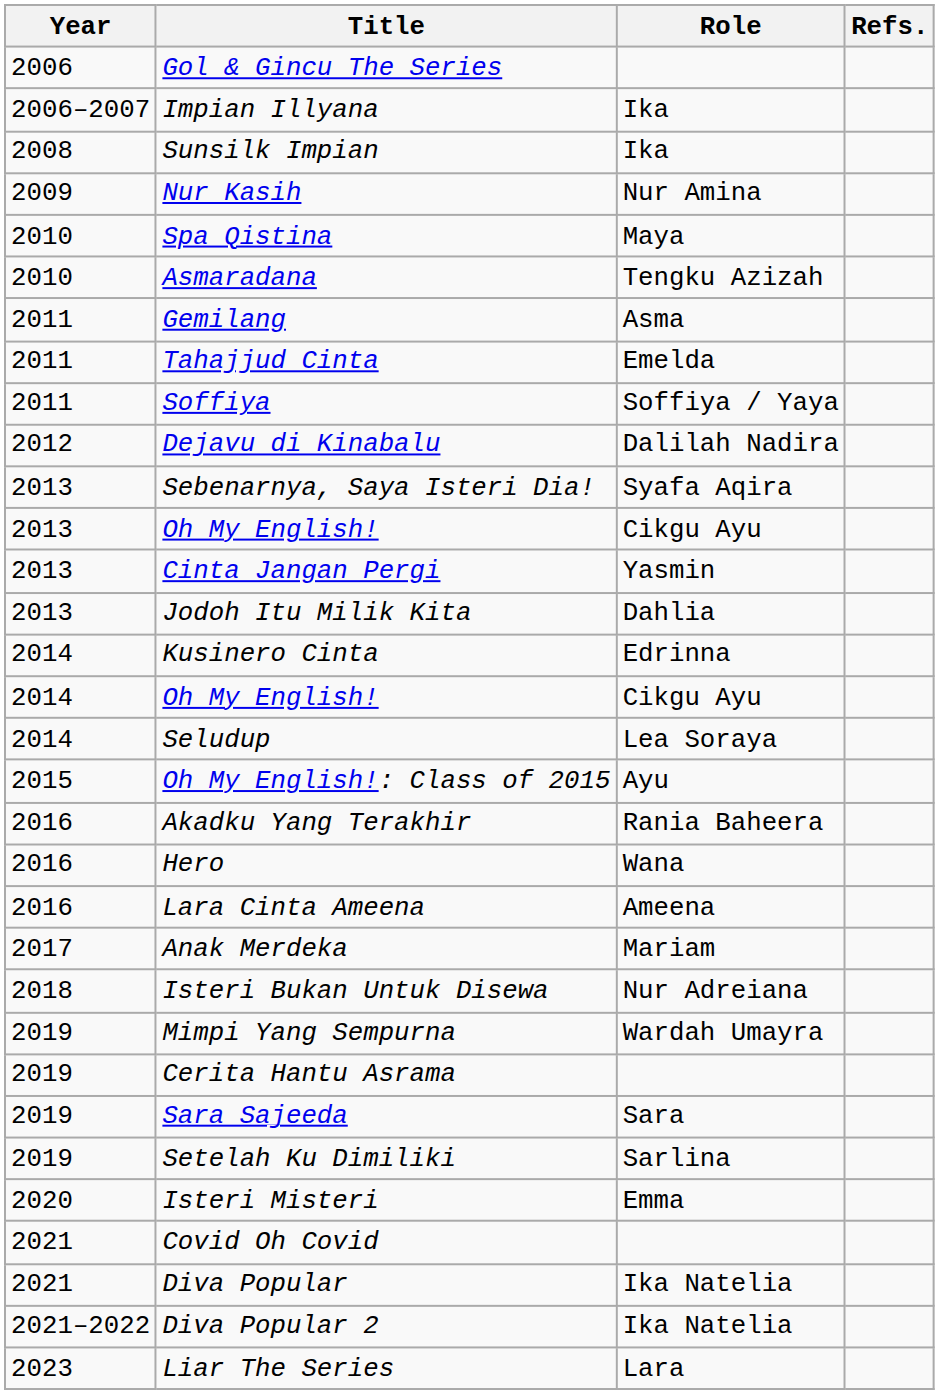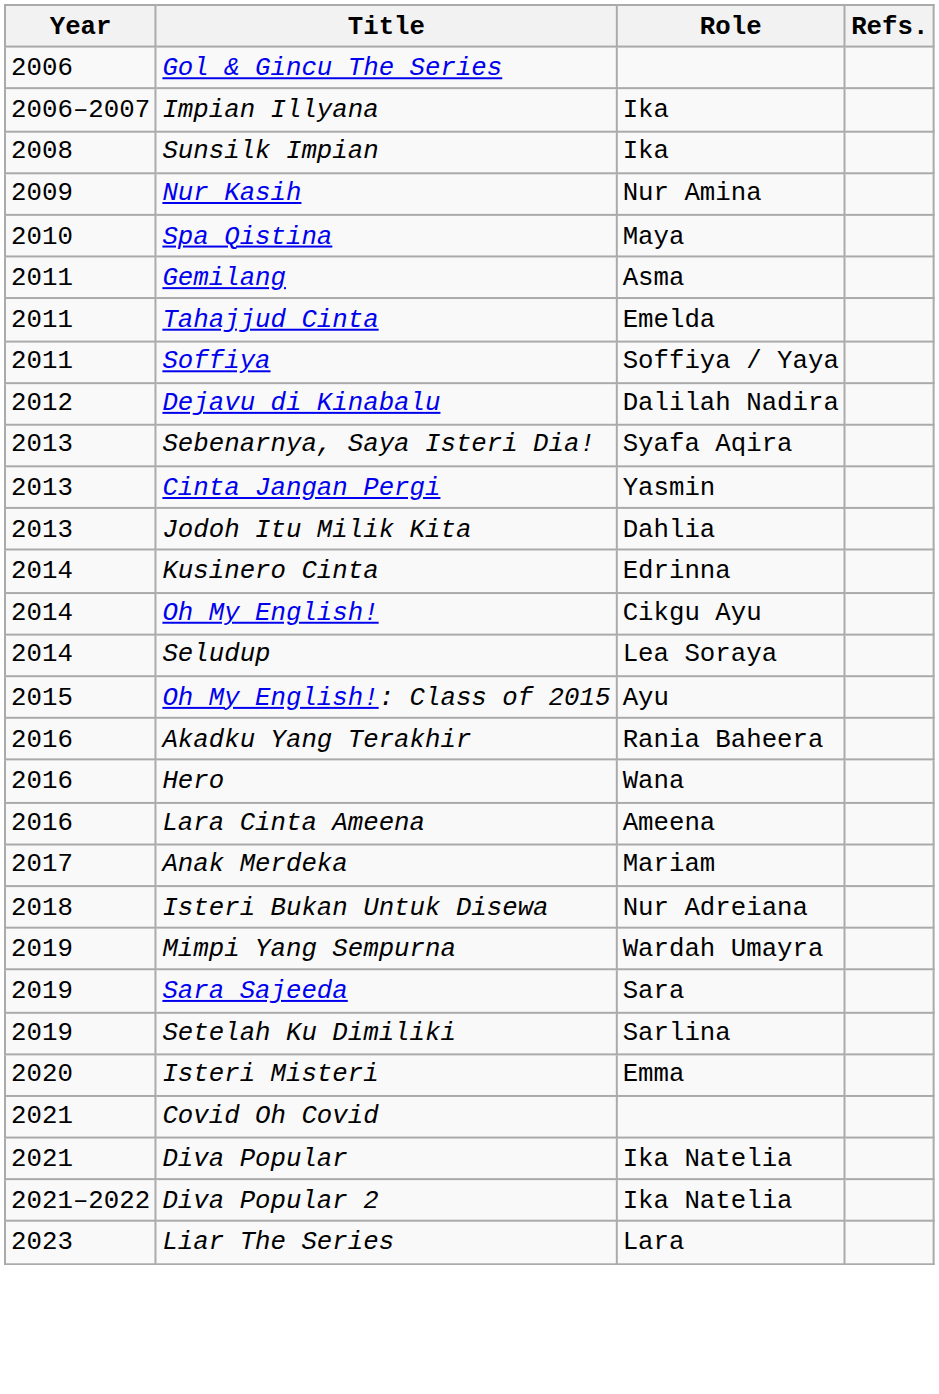 <table class="wikitable">
 <tr>
 <th>Year</th>
 <th>Title</th>
 <th>Role</th>
 <th>Refs.</th>
 </tr>
 <tr>
 <td>2006</td>
 <td><em><a href='#'>Gol & Gincu The Series</a></em></td>
 <td></td>
 <td></td>
 </tr>
 <tr>
 <td>2006–2007</td>
 <td><em>Impian Illyana</em></td>
 <td>Ika</td>
 <td></td>
 </tr>
 <tr>
 <td>2008</td>
 <td><em>Sunsilk Impian</em></td>
 <td>Ika</td>
 <td></td>
 </tr>
 <tr>
 <td>2009</td>
 <td><em><a href='#'>Nur Kasih</a></em></td>
 <td>Nur Amina</td>
 <td></td>
 </tr>
 <tr>
 <td>2010</td>
 <td><em><a href='#'>Spa Qistina</a></em></td>
 <td>Maya</td>
 <td></td>
 </tr>
 <tr>
-<td>2010</td>
-<td><em><a href='#'>Asmaradana</a></em></td>
-<td>Tengku Azizah</td>
-<td></td>
-</tr>
-<tr>
 <td>2011</td>
 <td><em><a href='#'>Gemilang</a></em></td>
 <td>Asma</td>
 <td></td>
 </tr>
 <tr>
 <td>2011</td>
 <td><em><a href='#'>Tahajjud Cinta</a></em></td>
 <td>Emelda</td>
 <td></td>
 </tr>
 <tr>
 <td>2011</td>
 <td><em><a href='#'>Soffiya</a></em></td>
 <td>Soffiya / Yaya</td>
 <td></td>
 </tr>
 <tr>
 <td>2012</td>
 <td><em><a href='#'>Dejavu di Kinabalu</a></em></td>
 <td>Dalilah Nadira</td>
 <td></td>
 </tr>
 <tr>
 <td>2013</td>
 <td><em>Sebenarnya, Saya Isteri Dia!</em></td>
 <td>Syafa Aqira</td>
-<td></td>
-</tr>
-<tr>
-<td>2013</td>
-<td><em><a href='#'>Oh My English!</a></em></td>
-<td>Cikgu Ayu</td>
 <td></td>
 </tr>
 <tr>
 <td>2013</td>
 <td><em><a href='#'>Cinta Jangan Pergi</a></em></td>
 <td>Yasmin</td>
 <td></td>
 </tr>
 <tr>
 <td>2013</td>
 <td><em>Jodoh Itu Milik Kita</em></td>
 <td>Dahlia</td>
 <td></td>
 </tr>
 <tr>
 <td>2014</td>
 <td><em>Kusinero Cinta</em></td>
 <td>Edrinna</td>
 <td></td>
 </tr>
 <tr>
 <td>2014</td>
 <td><em><a href='#'>Oh My English!</a></em></td>
 <td>Cikgu Ayu</td>
 <td></td>
 </tr>
 <tr>
 <td>2014</td>
 <td><em>Seludup</em></td>
 <td>Lea Soraya</td>
 <td></td>
 </tr>
 <tr>
 <td>2015</td>
 <td><em><a href='#'>Oh My English!</a>: Class of 2015</em></td>
 <td>Ayu</td>
 <td></td>
 </tr>
 <tr>
 <td>2016</td>
 <td><em>Akadku Yang Terakhir</em></td>
 <td>Rania Baheera</td>
 <td></td>
 </tr>
 <tr>
 <td>2016</td>
 <td><em>Hero</em></td>
 <td>Wana</td>
 <td></td>
 </tr>
 <tr>
 <td>2016</td>
 <td><em>Lara Cinta Ameena</em></td>
 <td>Ameena</td>
 <td></td>
 </tr>
 <tr>
 <td>2017</td>
 <td><em>Anak Merdeka</em></td>
 <td>Mariam</td>
 <td></td>
 </tr>
 <tr>
 <td>2018</td>
 <td><em>Isteri Bukan Untuk Disewa</em></td>
 <td>Nur Adreiana</td>
 <td></td>
 </tr>
 <tr>
 <td>2019</td>
 <td><em>Mimpi Yang Sempurna</em></td>
 <td>Wardah Umayra</td>
 <td></td>
 </tr>
 <tr>
 <td>2019</td>
-<td><em>Cerita Hantu Asrama</em></td>
-<td></td>
-<td></td>
-</tr>
-<tr>
-<td>2019</td>
 <td><em><a href='#'>Sara Sajeeda</a></em></td>
 <td>Sara</td>
 <td></td>
 </tr>
 <tr>
 <td>2019</td>
 <td><em>Setelah Ku Dimiliki</em></td>
 <td>Sarlina</td>
 <td></td>
 </tr>
 <tr>
 <td>2020</td>
 <td><em>Isteri Misteri</em></td>
 <td>Emma</td>
 <td></td>
 </tr>
 <tr>
 <td>2021</td>
 <td><em>Covid Oh Covid</em></td>
 <td></td>
 <td></td>
 </tr>
 <tr>
 <td>2021</td>
 <td><em>Diva Popular</em></td>
 <td>Ika Natelia</td>
 <td></td>
 </tr>
 <tr>
 <td>2021–2022</td>
 <td><em>Diva Popular 2</em></td>
 <td>Ika Natelia</td>
 <td></td>
 </tr>
 <tr>
 <td>2023</td>
 <td><em>Liar The Series</em></td>
 <td>Lara</td>
 <td></td>
 </tr>
 </table>
